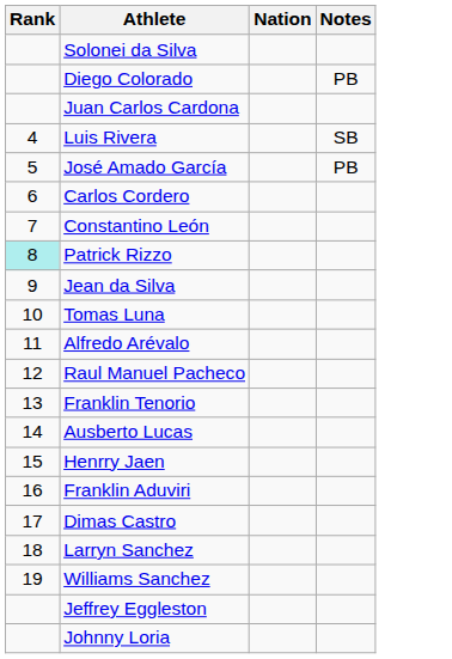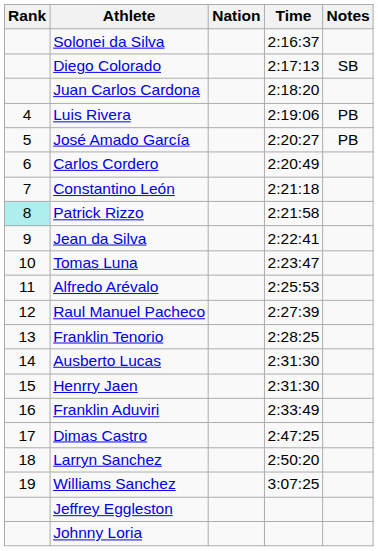 <table class="wikitable sortable" style="text-align:left">
 <tr>
 <th>Rank</th>
 <th>Athlete</th>
 <th>Nation</th>
+<th>Time</th>
 <th>Notes</th>
 </tr>
 <tr>
 <td align=center></td>
 <td><a href='#'>Solonei da Silva</a></td>
 <td></td>
+<td>2:16:37</td>
 <td></td>
 </tr>
 <tr>
 <td align=center></td>
 <td><a href='#'>Diego Colorado</a></td>
 <td></td>
-<td align=center>PB</td>
+<td>2:17:13</td>
+<td align=center>SB</td>
 </tr>
 <tr>
 <td align=center></td>
 <td><a href='#'>Juan Carlos Cardona</a></td>
 <td></td>
+<td>2:18:20</td>
 <td></td>
 </tr>
 <tr>
 <td align=center>4</td>
 <td><a href='#'>Luis Rivera</a></td>
 <td></td>
-<td align=center>SB</td>
+<td>2:19:06</td>
+<td align=center>PB</td>
 </tr>
 <tr>
 <td align=center>5</td>
 <td><a href='#'>José Amado García</a></td>
 <td></td>
+<td>2:20:27</td>
 <td align=center>PB</td>
 </tr>
 <tr>
 <td align=center>6</td>
 <td><a href='#'>Carlos Cordero</a></td>
 <td></td>
+<td>2:20:49</td>
 <td></td>
 </tr>
 <tr>
 <td align=center>7</td>
 <td><a href='#'>Constantino León</a></td>
 <td></td>
+<td>2:21:18</td>
 <td></td>
 </tr>
 <tr>
 <td align=center style="background: paleturquoise;">8</td>
 <td><a href='#'>Patrick Rizzo</a></td>
 <td></td>
+<td>2:21:58</td>
 <td></td>
 </tr>
 <tr>
 <td align=center>9</td>
 <td><a href='#'>Jean da Silva</a></td>
 <td></td>
+<td>2:22:41</td>
 <td></td>
 </tr>
 <tr>
 <td align=center>10</td>
 <td><a href='#'>Tomas Luna</a></td>
 <td></td>
+<td>2:23:47</td>
 <td></td>
 </tr>
 <tr>
 <td align=center>11</td>
 <td><a href='#'>Alfredo Arévalo</a></td>
 <td></td>
+<td>2:25:53</td>
 <td></td>
 </tr>
 <tr>
 <td align=center>12</td>
 <td><a href='#'>Raul Manuel Pacheco</a></td>
 <td></td>
+<td>2:27:39</td>
 <td></td>
 </tr>
 <tr>
 <td align=center>13</td>
 <td><a href='#'>Franklin Tenorio</a></td>
 <td></td>
+<td>2:28:25</td>
 <td></td>
 </tr>
 <tr>
 <td align=center>14</td>
 <td><a href='#'>Ausberto Lucas</a></td>
 <td></td>
+<td>2:31:30</td>
 <td></td>
 </tr>
 <tr>
 <td align=center>15</td>
 <td><a href='#'>Henrry Jaen</a></td>
 <td></td>
+<td>2:31:30</td>
 <td></td>
 </tr>
 <tr>
 <td align=center>16</td>
 <td><a href='#'>Franklin Aduviri</a></td>
 <td></td>
+<td>2:33:49</td>
 <td></td>
 </tr>
 <tr>
 <td align=center>17</td>
 <td><a href='#'>Dimas Castro</a></td>
 <td></td>
+<td>2:47:25</td>
 <td></td>
 </tr>
 <tr>
 <td align=center>18</td>
 <td><a href='#'>Larryn Sanchez</a></td>
 <td></td>
+<td>2:50:20</td>
 <td></td>
 </tr>
 <tr>
 <td align=center>19</td>
 <td><a href='#'>Williams Sanchez</a></td>
 <td></td>
+<td>3:07:25</td>
 <td></td>
 </tr>
 <tr>
 <td align=center></td>
 <td><a href='#'>Jeffrey Eggleston</a></td>
 <td></td>
+<td align=center></td>
 <td></td>
 </tr>
 <tr>
 <td align=center></td>
 <td><a href='#'>Johnny Loria</a></td>
 <td></td>
+<td align=center></td>
 <td></td>
 </tr>
 </table>
